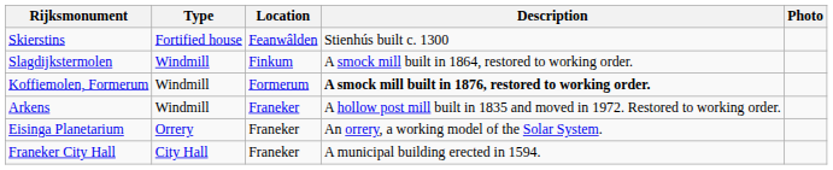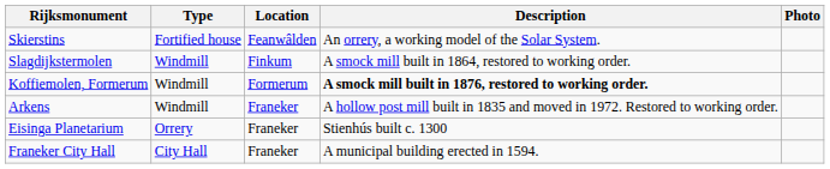 <table class="wikitable">
 <tr>
 <th>Rijksmonument</th>
 <th>Type</th>
 <th>Location</th>
 <th>Description</th>
 <th>Photo</th>
 </tr>
 <tr>
 <td><a href='#'>Skierstins</a><br></td>
 <td><a href='#'>Fortified house</a></td>
 <td><a href='#'>Feanwâlden</a></td>
-<td>Stienhús built c. 1300</td>
+<td>An <a href='#'>orrery</a>, a working model of the <a href='#'>Solar System</a>.</td>
 <td></td>
 </tr>
 <tr>
 <td><a href='#'>Slagdijkstermolen</a><br></td>
 <td><a href='#'>Windmill</a></td>
 <td><a href='#'>Finkum</a></td>
 <td>A <a href='#'>smock mill</a> built in 1864, restored to working order.</td>
 <td></td>
 </tr>
 <tr>
 <td><a href='#'>Koffiemolen, Formerum</a><br></td>
 <td>Windmill</td>
 <td><a href='#'>Formerum</a></td>
 <td><strong>A smock mill built in 1876, restored to working order.</strong></td>
 <td></td>
 </tr>
 <tr>
 <td><a href='#'>Arkens</a><br></td>
 <td>Windmill</td>
 <td><a href='#'>Franeker</a></td>
 <td>A <a href='#'>hollow post mill</a> built in 1835 and moved in 1972. Restored to working order.</td>
 <td></td>
 </tr>
 <tr>
 <td><a href='#'>Eisinga Planetarium</a> <br></td>
 <td><a href='#'>Orrery</a></td>
 <td>Franeker</td>
-<td>An <a href='#'>orrery</a>, a working model of the <a href='#'>Solar System</a>.</td>
+<td>Stienhús built c. 1300</td>
 <td></td>
 </tr>
 <tr>
 <td><a href='#'>Franeker City Hall</a> <br></td>
 <td><a href='#'>City Hall</a></td>
 <td>Franeker</td>
 <td>A municipal building erected in 1594.</td>
 <td></td>
 </tr>
 </table>
